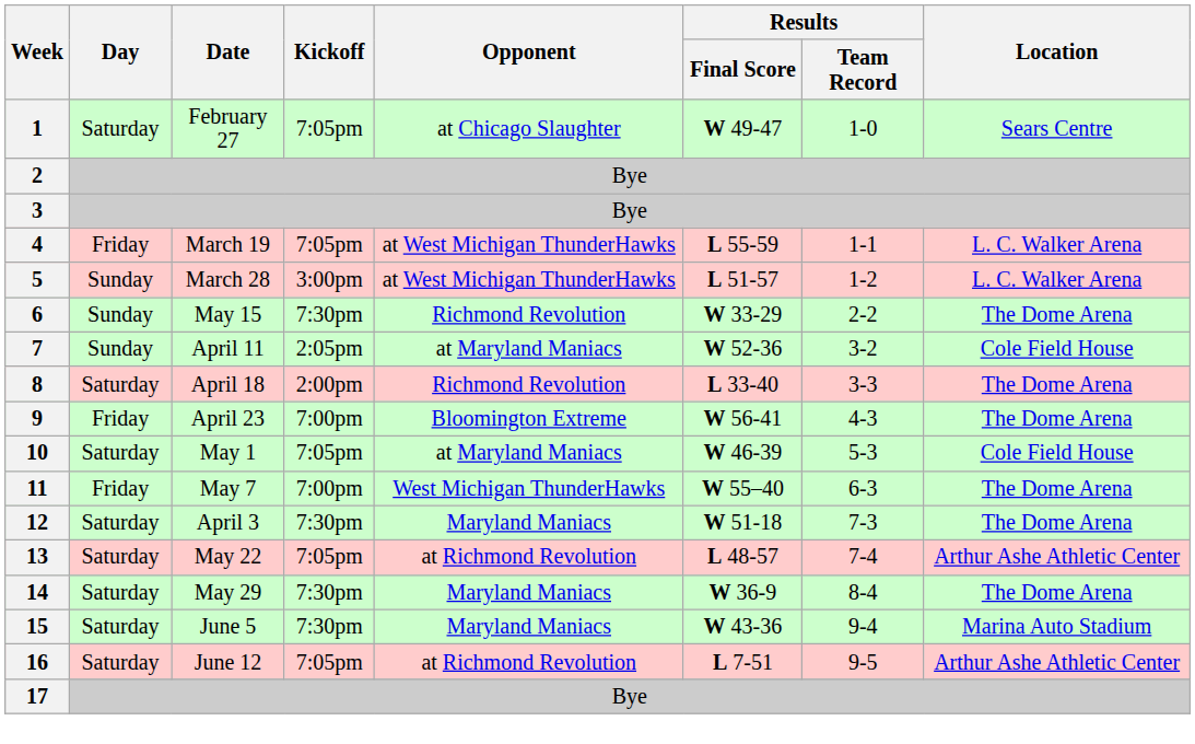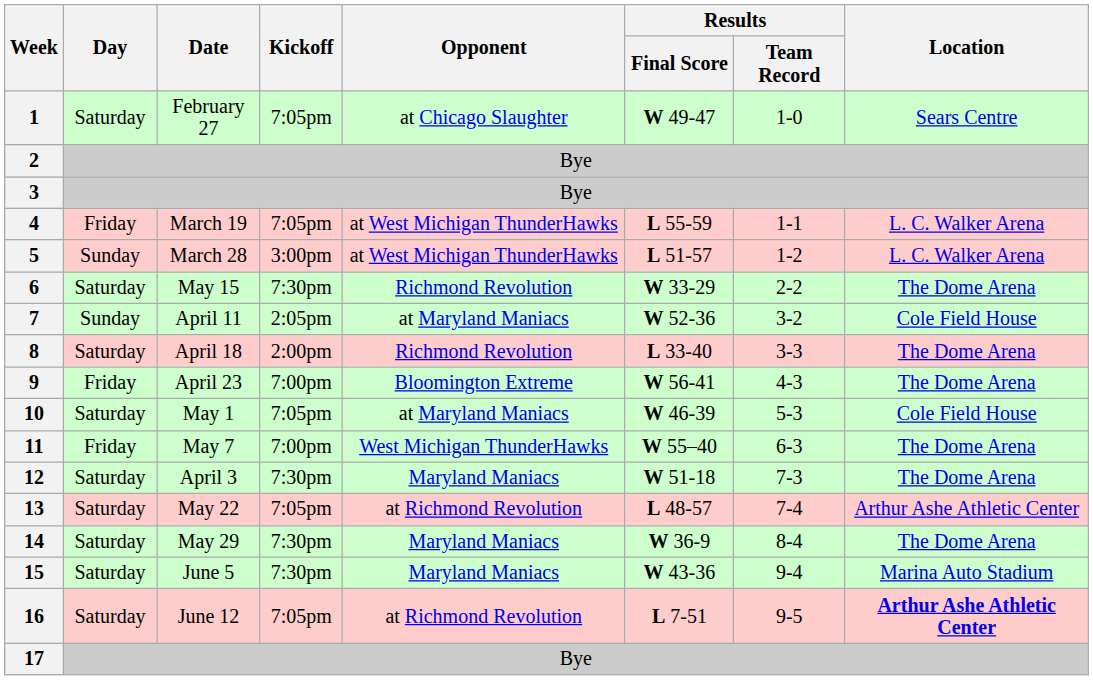 <table class="wikitable">
 <tr>
 <th rowspan="2" width="40">Week</th>
 <th rowspan="2" width="70">Day</th>
 <th rowspan="2" width="80">Date</th>
 <th rowspan="2" width="60">Kickoff</th>
 <th rowspan="2" width="250">Opponent</th>
 <th colspan="2" width="180">Results</th>
 <th rowspan="2" width="220">Location</th>
 </tr>
 <tr>
 <th width="90">Final Score</th>
 <th width="90">Team Record</th>
 </tr>
 <tr align="center" bgcolor="#CCFFCC">
 <th>1</th>
 <td align="center">Saturday</td>
 <td align="center">February 27</td>
 <td align="center">7:05pm</td>
 <td align="center">at <a href='#'>Chicago Slaughter</a></td>
 <td align="center"><strong>W</strong> 49-47</td>
 <td align="center">1-0</td>
 <td align="center"><a href='#'>Sears Centre</a></td>
 </tr>
 <tr style="background: #CCCCCC;">
 <th>2</th>
 <td colSpan=7 align="center">Bye</td>
 </tr>
 <tr style="background: #CCCCCC;">
 <th>3</th>
 <td colSpan=7 align="center">Bye</td>
 </tr>
 <tr align="center" bgcolor="#FFCCCC">
 <th>4</th>
 <td align="center">Friday</td>
 <td align="center">March 19</td>
 <td align="center">7:05pm</td>
 <td align="center">at <a href='#'>West Michigan ThunderHawks</a></td>
 <td align="center"><strong>L</strong> 55-59</td>
 <td align="center">1-1</td>
 <td align="center"><a href='#'>L. C. Walker Arena</a></td>
 </tr>
 <tr align="center" bgcolor="#FFCCCC">
 <th>5</th>
 <td align="center">Sunday</td>
 <td align="center">March 28</td>
 <td align="center">3:00pm</td>
 <td align="center">at <a href='#'>West Michigan ThunderHawks</a></td>
 <td align="center"><strong>L</strong> 51-57</td>
 <td align="center">1-2</td>
 <td align="center"><a href='#'>L. C. Walker Arena</a></td>
 </tr>
 <tr align="center" bgcolor="#CCFFCC">
 <th>6</th>
-<td align="center">Sunday</td>
+<td align="center">Saturday</td>
 <td align="center">May 15</td>
 <td align="center">7:30pm</td>
 <td align="center"><a href='#'>Richmond Revolution</a></td>
 <td align="center"><strong>W</strong> 33-29</td>
 <td align="center">2-2</td>
 <td align="center"><a href='#'>The Dome Arena</a></td>
 </tr>
 <tr align="center" bgcolor="#CCFFCC">
 <th>7</th>
 <td align="center">Sunday</td>
 <td align="center">April 11</td>
 <td align="center">2:05pm</td>
 <td align="center">at <a href='#'>Maryland Maniacs</a></td>
 <td align="center"><strong>W</strong> 52-36</td>
 <td align="center">3-2</td>
 <td align="center"><a href='#'>Cole Field House</a></td>
 </tr>
 <tr align="center" bgcolor="#FFCCCC">
 <th>8</th>
 <td align="center">Saturday</td>
 <td align="center">April 18</td>
 <td align="center">2:00pm</td>
 <td align="center"><a href='#'>Richmond Revolution</a></td>
 <td align="center"><strong>L</strong> 33-40</td>
 <td align="center">3-3</td>
 <td align="center"><a href='#'>The Dome Arena</a></td>
 </tr>
 <tr align="center" bgcolor="#CCFFCC">
 <th>9</th>
 <td align="center">Friday</td>
 <td align="center">April 23</td>
 <td align="center">7:00pm</td>
 <td align="center"><a href='#'>Bloomington Extreme</a></td>
 <td align="center"><strong>W</strong> 56-41</td>
 <td align="center">4-3</td>
 <td align="center"><a href='#'>The Dome Arena</a></td>
 </tr>
 <tr align="center" bgcolor="#CCFFCC">
 <th>10</th>
 <td align="center">Saturday</td>
 <td align="center">May 1</td>
 <td align="center">7:05pm</td>
 <td align="center">at <a href='#'>Maryland Maniacs</a></td>
 <td align="center"><strong>W</strong> 46-39</td>
 <td align="center">5-3</td>
 <td align="center"><a href='#'>Cole Field House</a></td>
 </tr>
 <tr align="center" bgcolor="#CCFFCC">
 <th>11</th>
 <td align="center">Friday</td>
 <td align="center">May 7</td>
 <td align="center">7:00pm</td>
 <td align="center"><a href='#'>West Michigan ThunderHawks</a></td>
 <td align="center"><strong>W</strong> 55–40</td>
 <td align="center">6-3</td>
 <td align="center"><a href='#'>The Dome Arena</a></td>
 </tr>
 <tr align="center" bgcolor="#CCFFCC">
 <th>12</th>
 <td align="center">Saturday</td>
 <td align="center">April 3</td>
 <td align="center">7:30pm</td>
 <td align="center"><a href='#'>Maryland Maniacs</a></td>
 <td align="center"><strong>W</strong> 51-18</td>
 <td align="center">7-3</td>
 <td align="center"><a href='#'>The Dome Arena</a></td>
 </tr>
 <tr align="center" bgcolor="#FFCCCC">
 <th>13</th>
 <td align="center">Saturday</td>
 <td align="center">May 22</td>
 <td align="center">7:05pm</td>
 <td align="center">at <a href='#'>Richmond Revolution</a></td>
 <td align="center"><strong>L</strong> 48-57</td>
 <td align="center">7-4</td>
 <td align="center"><a href='#'>Arthur Ashe Athletic Center</a></td>
 </tr>
 <tr align="center" bgcolor="#CCFFCC">
 <th>14</th>
 <td align="center">Saturday</td>
 <td align="center">May 29</td>
 <td align="center">7:30pm</td>
 <td align="center"><a href='#'>Maryland Maniacs</a></td>
 <td align="center"><strong>W</strong> 36-9</td>
 <td align="center">8-4</td>
 <td align="center"><a href='#'>The Dome Arena</a></td>
 </tr>
 <tr align="center" bgcolor="#CCFFCC">
 <th>15</th>
 <td align="center">Saturday</td>
 <td align="center">June 5</td>
 <td align="center">7:30pm</td>
 <td align="center"><a href='#'>Maryland Maniacs</a></td>
 <td align="center"><strong>W</strong> 43-36</td>
 <td align="center">9-4</td>
 <td align="center"><a href='#'>Marina Auto Stadium</a></td>
 </tr>
 <tr align="center" bgcolor="#FFCCCC">
 <th>16</th>
 <td align="center">Saturday</td>
 <td align="center">June 12</td>
 <td align="center">7:05pm</td>
 <td align="center">at <a href='#'>Richmond Revolution</a></td>
 <td align="center"><strong>L</strong> 7-51</td>
 <td align="center">9-5</td>
-<td align="center"><a href='#'>Arthur Ashe Athletic Center</a></td>
+<td align="center"><strong><a href='#'>Arthur Ashe Athletic Center</a></strong></td>
 </tr>
 <tr style="background: #CCCCCC;">
 <th>17</th>
 <td colSpan=7 align="center">Bye</td>
 </tr>
 </table>
